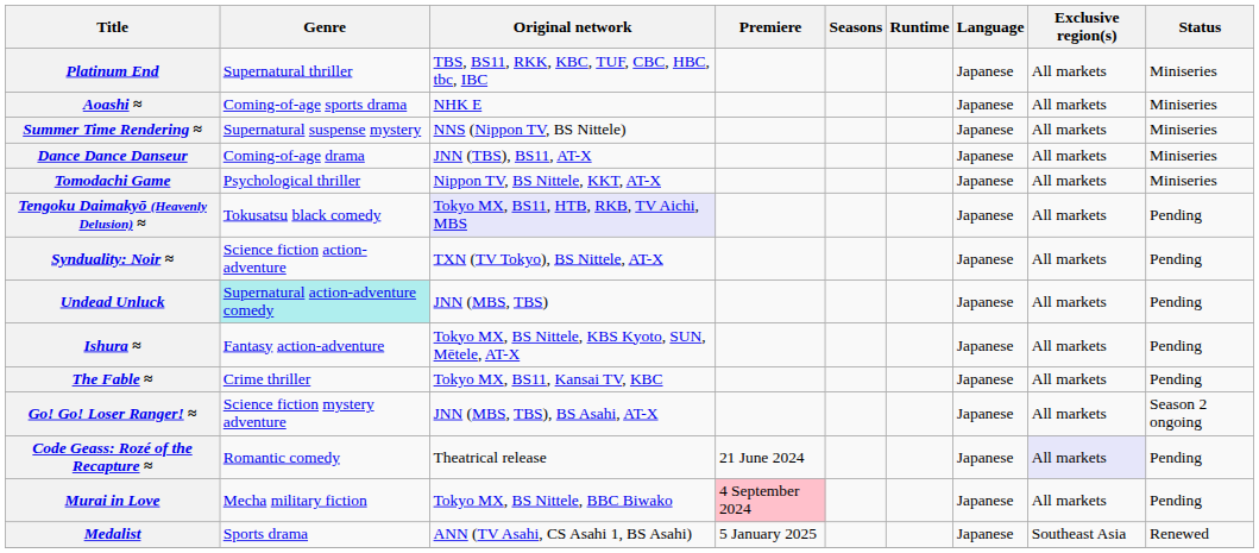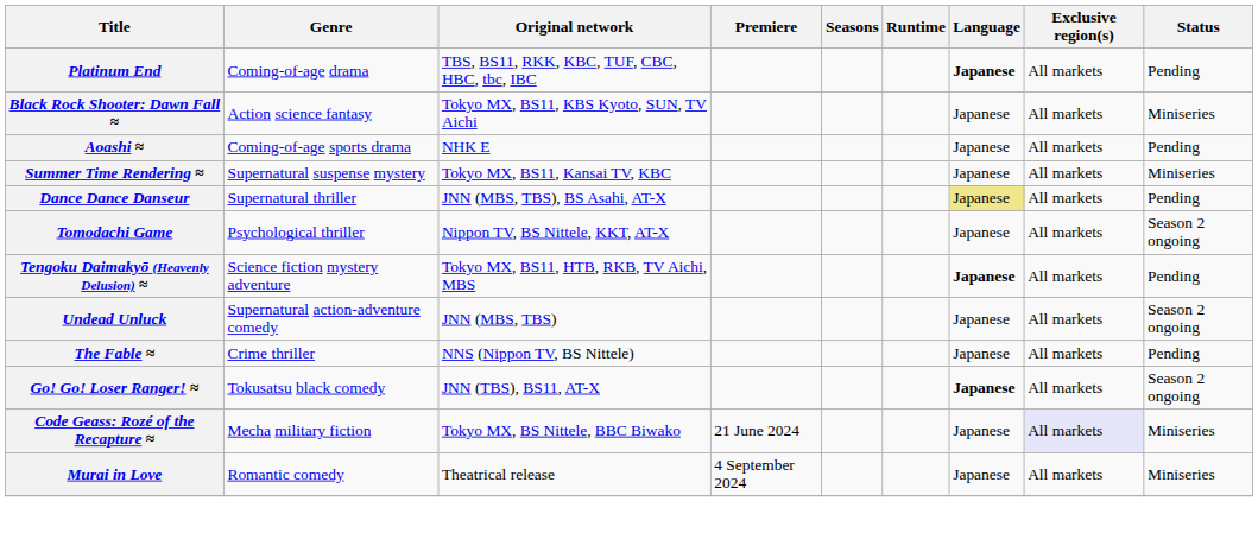 <table class="wikitable plainrowheaders sortable" style="width:99%;">
 <tr>
 <th>Title</th>
 <th>Genre</th>
 <th>Original network</th>
 <th>Premiere</th>
 <th>Seasons</th>
 <th>Runtime</th>
 <th>Language</th>
 <th>Exclusive region(s)</th>
 <th>Status</th>
 </tr>
 <tr>
 <th scope="row"><em><a href='#'>Platinum End</a></em></th>
-<td><a href='#'>Supernatural thriller</a></td>
+<td><a href='#'>Coming-of-age</a> <a href='#'>drama</a></td>
 <td><a href='#'>TBS</a>, <a href='#'>BS11</a>, <a href='#'>RKK</a>, <a href='#'>KBC</a>, <a href='#'>TUF</a>, <a href='#'>CBC</a>, <a href='#'>HBC</a>, <a href='#'>tbc</a>, <a href='#'>IBC</a></td>
+<td></td>
+<td></td>
+<td></td>
+<td><strong>Japanese</strong></td>
+<td>All markets</td>
+<td>Pending</td>
+</tr>
+<tr>
+<th scope="row"><em><a href='#'>Black Rock Shooter: Dawn Fall</a></em> <strong>≈</strong></th>
+<td><a href='#'>Action</a> <a href='#'>science fantasy</a></td>
+<td><a href='#'>Tokyo MX</a>, <a href='#'>BS11</a>, <a href='#'>KBS Kyoto</a>, <a href='#'>SUN</a>, <a href='#'>TV Aichi</a></td>
 <td></td>
 <td></td>
 <td></td>
 <td>Japanese</td>
 <td>All markets</td>
 <td>Miniseries</td>
 </tr>
 <tr>
 <th scope="row"><em><a href='#'>Aoashi</a></em> <strong>≈</strong></th>
 <td><a href='#'>Coming-of-age</a> <a href='#'>sports drama</a></td>
 <td><a href='#'>NHK E</a></td>
 <td></td>
 <td></td>
 <td></td>
 <td>Japanese</td>
 <td>All markets</td>
-<td>Miniseries</td>
+<td>Pending</td>
 </tr>
 <tr>
 <th scope="row"><em><a href='#'>Summer Time Rendering</a></em> <strong>≈</strong></th>
 <td><a href='#'>Supernatural</a> <a href='#'>suspense</a> <a href='#'>mystery</a></td>
-<td><a href='#'>NNS</a> (<a href='#'>Nippon TV</a>, BS Nittele)</td>
+<td><a href='#'>Tokyo MX</a>, <a href='#'>BS11</a>, <a href='#'>Kansai TV</a>, <a href='#'>KBC</a></td>
 <td></td>
 <td></td>
 <td></td>
 <td>Japanese</td>
 <td>All markets</td>
 <td>Miniseries</td>
 </tr>
 <tr>
 <th scope="row"><em><a href='#'>Dance Dance Danseur</a></em></th>
-<td><a href='#'>Coming-of-age</a> <a href='#'>drama</a></td>
-<td><a href='#'>JNN</a> (<a href='#'>TBS</a>), <a href='#'>BS11</a>, <a href='#'>AT-X</a></td>
+<td><a href='#'>Supernatural thriller</a></td>
+<td><a href='#'>JNN</a> (<a href='#'>MBS</a>, <a href='#'>TBS</a>), <a href='#'>BS Asahi</a>, <a href='#'>AT-X</a></td>
 <td></td>
 <td></td>
 <td></td>
-<td>Japanese</td>
+<td style="background: khaki;">Japanese</td>
 <td>All markets</td>
-<td>Miniseries</td>
+<td>Pending</td>
 </tr>
 <tr>
 <th scope="row"><em><a href='#'>Tomodachi Game</a></em></th>
 <td><a href='#'>Psychological thriller</a></td>
 <td><a href='#'>Nippon TV</a>, <a href='#'>BS Nittele</a>, <a href='#'>KKT</a>, <a href='#'>AT-X</a></td>
 <td></td>
 <td></td>
 <td></td>
 <td>Japanese</td>
 <td>All markets</td>
-<td>Miniseries</td>
+<td>Season 2 ongoing</td>
 </tr>
 <tr>
 <th scope="row"><em><a href='#'>Tengoku Daimakyō <small>(Heavenly Delusion)</small></a></em> <strong>≈</strong></th>
-<td><a href='#'>Tokusatsu</a> <a href='#'>black comedy</a></td>
-<td style="background: lavender;"><a href='#'>Tokyo MX</a>, <a href='#'>BS11</a>, <a href='#'>HTB</a>, <a href='#'>RKB</a>, <a href='#'>TV Aichi</a>, <a href='#'>MBS</a></td>
+<td><a href='#'>Science fiction</a> <a href='#'>mystery</a> <a href='#'>adventure</a></td>
+<td><a href='#'>Tokyo MX</a>, <a href='#'>BS11</a>, <a href='#'>HTB</a>, <a href='#'>RKB</a>, <a href='#'>TV Aichi</a>, <a href='#'>MBS</a></td>
 <td></td>
 <td></td>
 <td></td>
-<td>Japanese</td>
-<td>All markets</td>
-<td>Pending</td>
-</tr>
-<tr>
-<th scope="row"><em><a href='#'>Synduality: Noir</a></em> <strong>≈</strong></th>
-<td><a href='#'>Science fiction</a> <a href='#'>action-adventure</a></td>
-<td><a href='#'>TXN</a> (<a href='#'>TV Tokyo</a>), <a href='#'>BS Nittele</a>, <a href='#'>AT-X</a></td>
-<td></td>
-<td></td>
-<td></td>
-<td>Japanese</td>
+<td><strong>Japanese</strong></td>
 <td>All markets</td>
 <td>Pending</td>
 </tr>
 <tr>
 <th scope="row"><em><a href='#'>Undead Unluck</a></em></th>
-<td style="background: paleturquoise;"><a href='#'>Supernatural</a> <a href='#'>action-adventure</a> <a href='#'>comedy</a></td>
+<td><a href='#'>Supernatural</a> <a href='#'>action-adventure</a> <a href='#'>comedy</a></td>
 <td><a href='#'>JNN</a> (<a href='#'>MBS</a>, <a href='#'>TBS</a>)</td>
 <td></td>
 <td></td>
 <td></td>
 <td>Japanese</td>
 <td>All markets</td>
-<td>Pending</td>
-</tr>
-<tr>
-<th scope="row"><em><a href='#'>Ishura</a></em> <strong>≈</strong></th>
-<td><a href='#'>Fantasy</a> <a href='#'>action-adventure</a></td>
-<td><a href='#'>Tokyo MX</a>, <a href='#'>BS Nittele</a>, <a href='#'>KBS Kyoto</a>, <a href='#'>SUN</a>, <a href='#'>Mētele</a>, <a href='#'>AT-X</a></td>
-<td></td>
-<td></td>
-<td></td>
-<td>Japanese</td>
-<td>All markets</td>
-<td>Pending</td>
+<td>Season 2 ongoing</td>
 </tr>
 <tr>
 <th scope="row"><em><a href='#'>The Fable</a></em> <strong>≈</strong></th>
 <td><a href='#'>Crime thriller</a></td>
-<td><a href='#'>Tokyo MX</a>, <a href='#'>BS11</a>, <a href='#'>Kansai TV</a>, <a href='#'>KBC</a></td>
+<td><a href='#'>NNS</a> (<a href='#'>Nippon TV</a>, BS Nittele)</td>
 <td></td>
 <td></td>
 <td></td>
 <td>Japanese</td>
 <td>All markets</td>
 <td>Pending</td>
 </tr>
 <tr>
 <th scope="row"><em><a href='#'>Go! Go! Loser Ranger!</a></em> <strong>≈</strong></th>
-<td><a href='#'>Science fiction</a> <a href='#'>mystery</a> <a href='#'>adventure</a></td>
-<td><a href='#'>JNN</a> (<a href='#'>MBS</a>, <a href='#'>TBS</a>), <a href='#'>BS Asahi</a>, <a href='#'>AT-X</a></td>
+<td><a href='#'>Tokusatsu</a> <a href='#'>black comedy</a></td>
+<td><a href='#'>JNN</a> (<a href='#'>TBS</a>), <a href='#'>BS11</a>, <a href='#'>AT-X</a></td>
 <td></td>
 <td></td>
 <td></td>
-<td>Japanese</td>
+<td><strong>Japanese</strong></td>
 <td>All markets</td>
 <td>Season 2 ongoing</td>
 </tr>
 <tr>
 <th scope="row"><em><a href='#'>Code Geass: Rozé of the Recapture</a></em> <strong>≈</strong></th>
-<td><a href='#'>Romantic comedy</a></td>
-<td>Theatrical release</td>
+<td><a href='#'>Mecha</a> <a href='#'>military fiction</a></td>
+<td><a href='#'>Tokyo MX</a>, <a href='#'>BS Nittele</a>, <a href='#'>BBC Biwako</a></td>
 <td>21 June 2024</td>
 <td></td>
 <td></td>
 <td>Japanese</td>
 <td style="background: lavender;">All markets</td>
-<td>Pending</td>
+<td>Miniseries</td>
 </tr>
 <tr>
 <th scope="row"><em><a href='#'>Murai in Love</a></em></th>
-<td><a href='#'>Mecha</a> <a href='#'>military fiction</a></td>
-<td><a href='#'>Tokyo MX</a>, <a href='#'>BS Nittele</a>, <a href='#'>BBC Biwako</a></td>
-<td style="background: pink;">4 September 2024</td>
+<td><a href='#'>Romantic comedy</a></td>
+<td>Theatrical release</td>
+<td>4 September 2024</td>
 <td></td>
 <td></td>
 <td>Japanese</td>
 <td>All markets</td>
-<td>Pending</td>
-</tr>
-<tr>
-<th scope="row"><em><a href='#'>Medalist</a></em></th>
-<td><a href='#'>Sports drama</a></td>
-<td><a href='#'>ANN</a> (<a href='#'>TV Asahi</a>, CS Asahi 1, BS Asahi)</td>
-<td>5 January 2025</td>
-<td></td>
-<td></td>
-<td>Japanese</td>
-<td>Southeast Asia</td>
-<td>Renewed</td>
+<td>Miniseries</td>
 </tr>
 <tr>
 </tr>
 </table>
